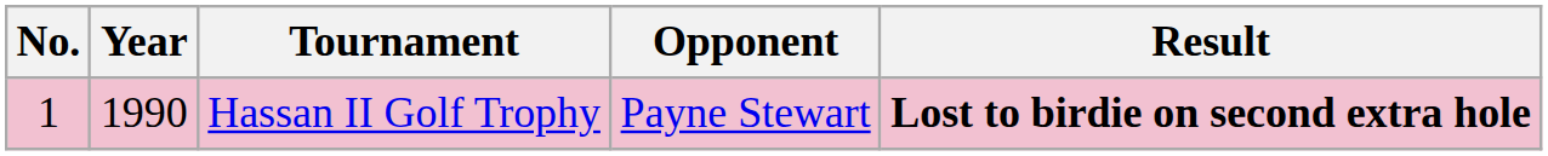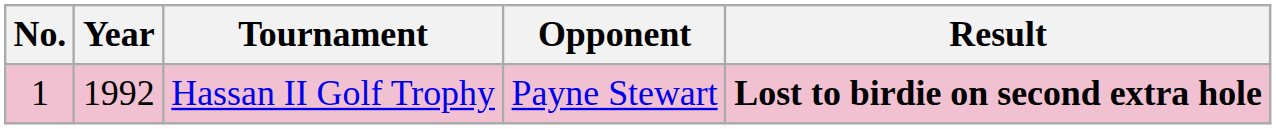 <table class="wikitable" style="font-size:95%;">
 <tr>
 <th>No.</th>
 <th>Year</th>
 <th>Tournament</th>
 <th>Opponent</th>
 <th>Result</th>
 </tr>
 <tr style="background:#F2C1D1;">
 <td align=center>1</td>
-<td>1990</td>
+<td>1992</td>
 <td><a href='#'>Hassan II Golf Trophy</a></td>
 <td> <a href='#'>Payne Stewart</a></td>
 <td><strong>Lost to birdie on second extra hole</strong></td>
 </tr>
 </table>
